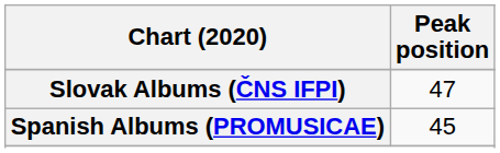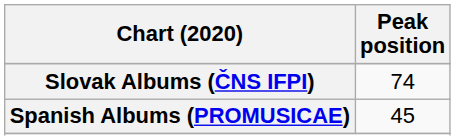 <table class="wikitable sortable plainrowheaders" style="text-align:center">
 <tr>
 <th scope="col">Chart (2020)</th>
 <th scope="col">Peak<br>position</th>
 </tr>
 <tr>
 </tr>
 <tr>
 </tr>
 <tr>
 </tr>
 <tr>
 </tr>
 <tr>
 </tr>
 <tr>
 </tr>
 <tr>
 </tr>
 <tr>
 </tr>
 <tr>
 </tr>
 <tr>
 </tr>
 <tr>
 </tr>
 <tr>
 </tr>
 <tr>
 </tr>
 <tr>
 </tr>
 <tr>
 </tr>
 <tr>
 <th scope="row">Slovak Albums (<a href='#'>ČNS IFPI</a>)</th>
-<td>47</td>
+<td>74</td>
 </tr>
 <tr>
 <th scope="row">Spanish Albums (<a href='#'>PROMUSICAE</a>)</th>
 <td>45</td>
 </tr>
 <tr>
 </tr>
 <tr>
 </tr>
 <tr>
 </tr>
 </table>
